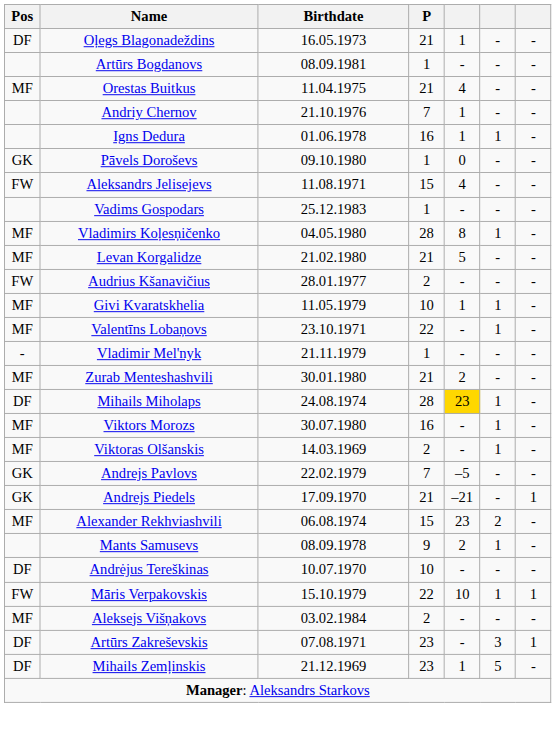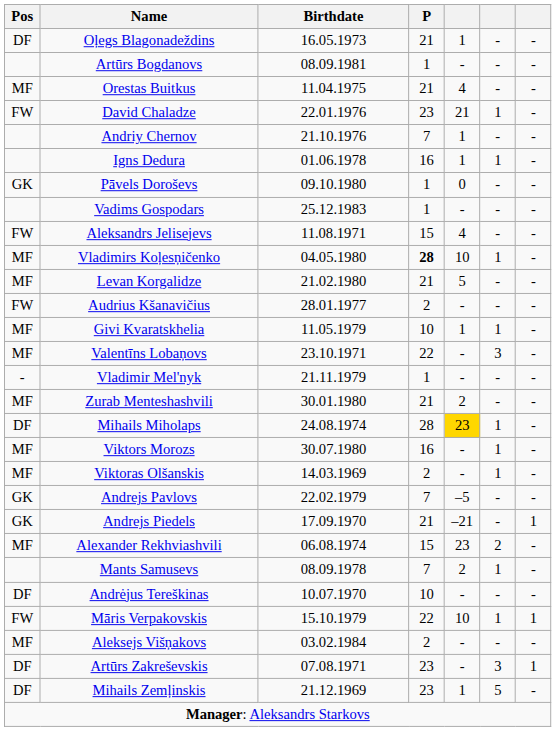 <table class="wikitable" style="font-size:95%; text-align:center;">
 <tr bgcolor="#efefef">
 <th width="30">Pos</th>
 <th width="220">Name</th>
 <th width="150">Birthdate</th>
 <th width="30">P</th>
 <th width="30"></th>
 <th width="30"></th>
 <th width="30"></th>
 </tr>
 <tr>
 <td>DF</td>
 <td> <a href='#'>Oļegs Blagonadeždins</a></td>
 <td>16.05.1973</td>
 <td>21</td>
 <td>1</td>
 <td>-</td>
 <td>-</td>
 </tr>
 <tr>
 <td></td>
 <td> <a href='#'>Artūrs Bogdanovs</a></td>
 <td>08.09.1981</td>
 <td>1</td>
 <td>-</td>
 <td>-</td>
 <td>-</td>
 </tr>
 <tr>
 <td>MF</td>
 <td> <a href='#'>Orestas Buitkus</a></td>
 <td>11.04.1975</td>
 <td>21</td>
 <td>4</td>
 <td>-</td>
 <td>-</td>
 </tr>
 <tr>
+<td>FW</td>
+<td> <a href='#'>David Chaladze</a></td>
+<td>22.01.1976</td>
+<td>23</td>
+<td>21</td>
+<td>1</td>
+<td>-</td>
+</tr>
+<tr>
 <td></td>
 <td> <a href='#'>Andriy Chernov</a></td>
 <td>21.10.1976</td>
 <td>7</td>
 <td>1</td>
 <td>-</td>
 <td>-</td>
 </tr>
 <tr>
 <td></td>
 <td> <a href='#'>Igns Dedura</a></td>
 <td>01.06.1978</td>
 <td>16</td>
 <td>1</td>
 <td>1</td>
 <td>-</td>
 </tr>
 <tr>
 <td>GK</td>
 <td> <a href='#'>Pāvels Doroševs</a></td>
 <td>09.10.1980</td>
 <td>1</td>
 <td>0</td>
 <td>-</td>
 <td>-</td>
 </tr>
 <tr>
+<td></td>
+<td> <a href='#'>Vadims Gospodars</a></td>
+<td>25.12.1983</td>
+<td>1</td>
+<td>-</td>
+<td>-</td>
+<td>-</td>
+</tr>
+<tr>
 <td>FW</td>
 <td> <a href='#'>Aleksandrs Jelisejevs</a></td>
 <td>11.08.1971</td>
 <td>15</td>
 <td>4</td>
 <td>-</td>
 <td>-</td>
 </tr>
 <tr>
-<td></td>
-<td> <a href='#'>Vadims Gospodars</a></td>
-<td>25.12.1983</td>
-<td>1</td>
-<td>-</td>
-<td>-</td>
-<td>-</td>
-</tr>
-<tr>
 <td>MF</td>
 <td> <a href='#'>Vladimirs Koļesņičenko</a></td>
 <td>04.05.1980</td>
-<td>28</td>
-<td>8</td>
+<td><strong>28</strong></td>
+<td>10</td>
 <td>1</td>
 <td>-</td>
 </tr>
 <tr>
 <td>MF</td>
 <td> <a href='#'>Levan Korgalidze</a></td>
 <td>21.02.1980</td>
 <td>21</td>
 <td>5</td>
 <td>-</td>
 <td>-</td>
 </tr>
 <tr>
 <td>FW</td>
 <td> <a href='#'>Audrius Kšanavičius</a></td>
 <td>28.01.1977</td>
 <td>2</td>
 <td>-</td>
 <td>-</td>
 <td>-</td>
 </tr>
 <tr>
 <td>MF</td>
 <td> <a href='#'>Givi Kvaratskhelia</a></td>
 <td>11.05.1979</td>
 <td>10</td>
 <td>1</td>
 <td>1</td>
 <td>-</td>
 </tr>
 <tr>
 <td>MF</td>
 <td> <a href='#'>Valentīns Lobaņovs</a></td>
 <td>23.10.1971</td>
 <td>22</td>
 <td>-</td>
-<td>1</td>
+<td>3</td>
 <td>-</td>
 </tr>
 <tr>
 <td>-</td>
 <td> <a href='#'>Vladimir Mel'nyk</a></td>
 <td>21.11.1979</td>
 <td>1</td>
 <td>-</td>
 <td>-</td>
 <td>-</td>
 </tr>
 <tr>
 <td>MF</td>
 <td> <a href='#'>Zurab Menteshashvili</a></td>
 <td>30.01.1980</td>
 <td>21</td>
 <td>2</td>
 <td>-</td>
 <td>-</td>
 </tr>
 <tr>
 <td>DF</td>
 <td> <a href='#'>Mihails Miholaps</a></td>
 <td>24.08.1974</td>
 <td>28</td>
 <td style="background: gold;">23</td>
 <td>1</td>
 <td>-</td>
 </tr>
 <tr>
 <td>MF</td>
 <td> <a href='#'>Viktors Morozs</a></td>
 <td>30.07.1980</td>
 <td>16</td>
 <td>-</td>
 <td>1</td>
 <td>-</td>
 </tr>
 <tr>
 <td>MF</td>
 <td> <a href='#'>Viktoras Olšanskis</a></td>
 <td>14.03.1969</td>
 <td>2</td>
 <td>-</td>
 <td>1</td>
 <td>-</td>
 </tr>
 <tr>
 <td>GK</td>
 <td> <a href='#'>Andrejs Pavlovs</a></td>
 <td>22.02.1979</td>
 <td>7</td>
 <td>–5</td>
 <td>-</td>
 <td>-</td>
 </tr>
 <tr>
 <td>GK</td>
 <td> <a href='#'>Andrejs Piedels</a></td>
 <td>17.09.1970</td>
 <td>21</td>
 <td>–21</td>
 <td>-</td>
 <td>1</td>
 </tr>
 <tr>
 <td>MF</td>
 <td> <a href='#'>Alexander Rekhviashvili</a></td>
 <td>06.08.1974</td>
 <td>15</td>
 <td>23</td>
 <td>2</td>
 <td>-</td>
 </tr>
 <tr>
 <td></td>
 <td> <a href='#'>Mants Samusevs</a></td>
 <td>08.09.1978</td>
-<td>9</td>
+<td>7</td>
 <td>2</td>
 <td>1</td>
 <td>-</td>
 </tr>
 <tr>
 <td>DF</td>
 <td> <a href='#'>Andrėjus Tereškinas</a></td>
 <td>10.07.1970</td>
 <td>10</td>
 <td>-</td>
 <td>-</td>
 <td>-</td>
 </tr>
 <tr>
 <td>FW</td>
 <td> <a href='#'>Māris Verpakovskis</a></td>
 <td>15.10.1979</td>
 <td>22</td>
 <td>10</td>
 <td>1</td>
 <td>1</td>
 </tr>
 <tr>
 <td>MF</td>
 <td> <a href='#'>Aleksejs Višņakovs</a></td>
 <td>03.02.1984</td>
 <td>2</td>
 <td>-</td>
 <td>-</td>
 <td>-</td>
 </tr>
 <tr>
 <td>DF</td>
 <td> <a href='#'>Artūrs Zakreševskis</a></td>
 <td>07.08.1971</td>
 <td>23</td>
 <td>-</td>
 <td>3</td>
 <td>1</td>
 </tr>
 <tr>
 <td>DF</td>
 <td> <a href='#'>Mihails Zemļinskis</a></td>
 <td>21.12.1969</td>
 <td>23</td>
 <td>1</td>
 <td>5</td>
 <td>-</td>
 </tr>
 <tr>
 <td colspan=7 align=center><strong>Manager</strong>:  <a href='#'>Aleksandrs Starkovs</a></td>
 </tr>
 </table>
